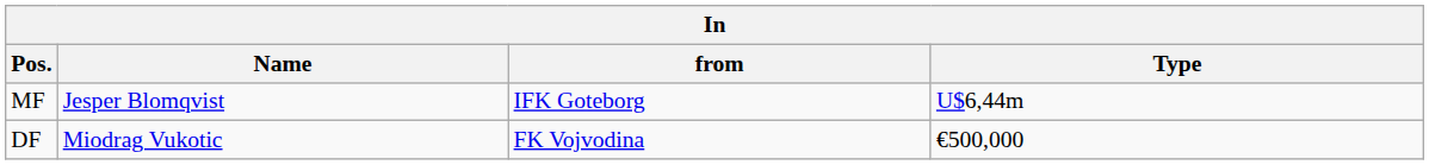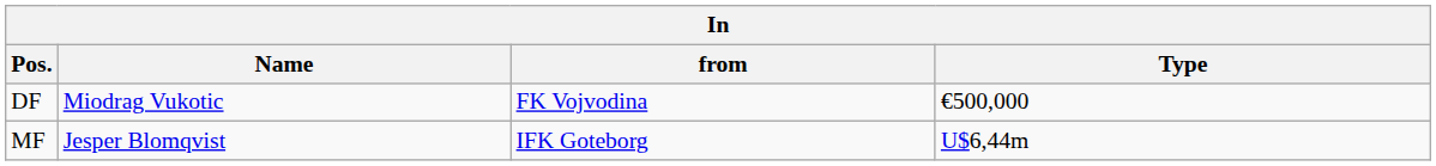 <table class="wikitable" style="font-size:90%;width:99%;">
 <tr>
 <th colspan="4">In</th>
 </tr>
 <tr>
 <th width=3%>Pos.</th>
 <th width=32%>Name</th>
 <th width=30%>from</th>
 <th width=35%>Type</th>
 </tr>
 <tr>
+<td>DF</td>
+<td><a href='#'>Miodrag Vukotic</a></td>
+<td><a href='#'>FK Vojvodina</a></td>
+<td>€500,000</td>
+</tr>
+<tr>
 <td>MF</td>
 <td><a href='#'>Jesper Blomqvist</a></td>
 <td><a href='#'>IFK Goteborg</a></td>
 <td><a href='#'>U$</a>6,44m</td>
 </tr>
-<tr>
-<td>DF</td>
-<td><a href='#'>Miodrag Vukotic</a></td>
-<td><a href='#'>FK Vojvodina</a></td>
-<td>€500,000</td>
-</tr>
 </table>
